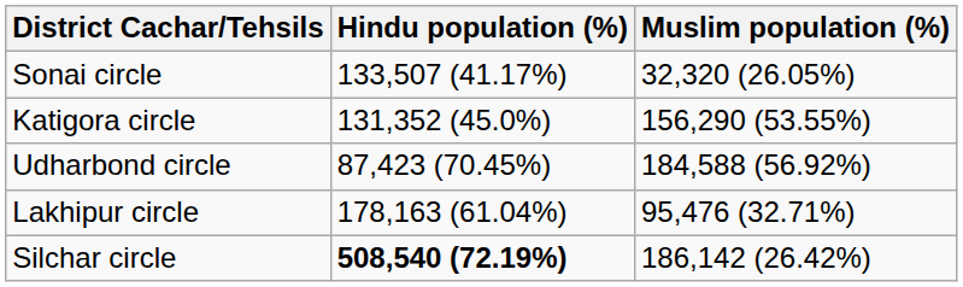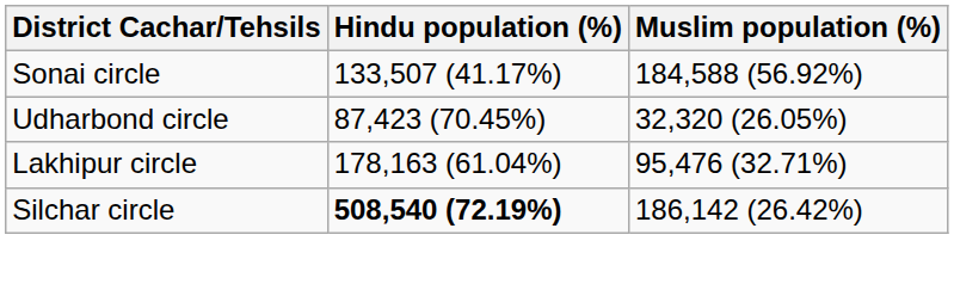 <table class="wikitable">
 <tr>
 <th>District Cachar/Tehsils</th>
 <th>Hindu population (%)</th>
 <th>Muslim population (%)</th>
 </tr>
 <tr>
 <td>Sonai circle</td>
 <td>133,507 (41.17%)</td>
-<td>32,320 (26.05%)</td>
-</tr>
-<tr>
-<td>Katigora circle</td>
-<td>131,352 (45.0%)</td>
-<td>156,290 (53.55%)</td>
+<td>184,588 (56.92%)</td>
 </tr>
 <tr>
 <td>Udharbond circle</td>
 <td>87,423 (70.45%)</td>
-<td>184,588 (56.92%)</td>
+<td>32,320 (26.05%)</td>
 </tr>
 <tr>
 <td>Lakhipur circle</td>
 <td>178,163 (61.04%)</td>
 <td>95,476 (32.71%)</td>
 </tr>
 <tr>
 <td>Silchar circle</td>
 <td><strong>508,540 (72.19%)</strong></td>
 <td>186,142 (26.42%)</td>
 </tr>
 </table>
